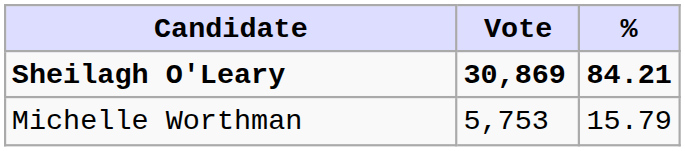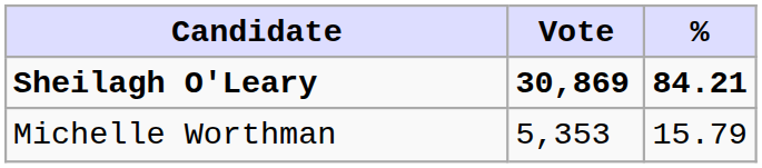 <table class="wikitable">
 <tr>
 <th style="background:#ddf; width:200px;">Candidate</th>
 <th style="background:#ddf; width:50px;">Vote</th>
 <th style="background:#ddf; width:30px;">%</th>
 </tr>
 <tr>
 <td><strong>Sheilagh O'Leary</strong></td>
 <td><strong>30,869</strong></td>
 <td><strong>84.21</strong></td>
 </tr>
 <tr>
 <td>Michelle Worthman</td>
-<td>5,753</td>
+<td>5,353</td>
 <td>15.79</td>
 </tr>
 </table>
